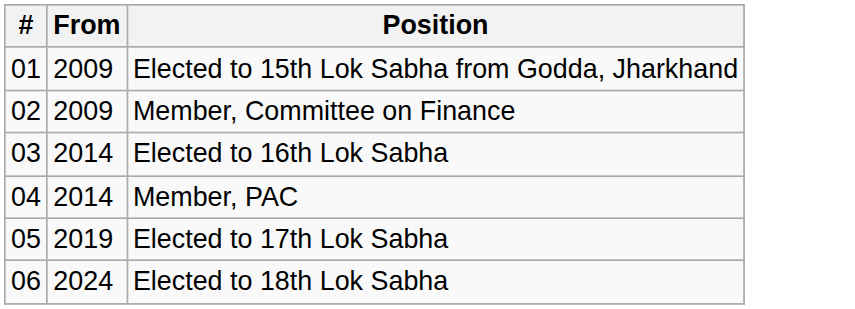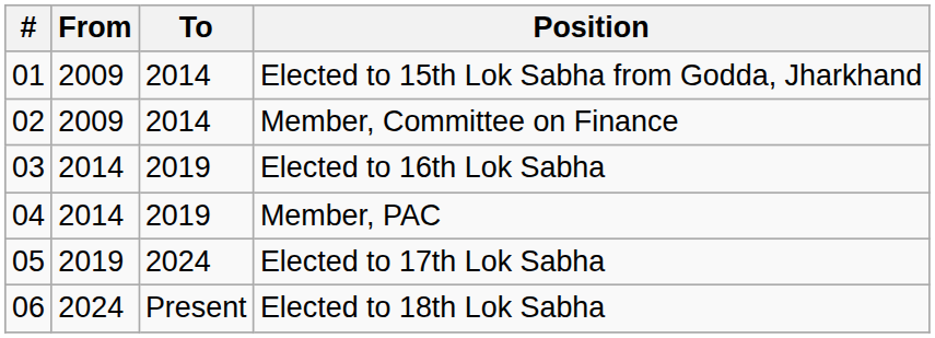 <table class="wikitable sortable">
 <tr>
 <th>#</th>
 <th>From</th>
+<th>To</th>
 <th>Position</th>
 </tr>
 <tr>
 <td>01</td>
 <td>2009</td>
+<td>2014</td>
 <td>Elected to 15th Lok Sabha from Godda, Jharkhand</td>
 </tr>
 <tr>
 <td>02</td>
 <td>2009</td>
+<td>2014</td>
 <td>Member, Committee on Finance</td>
 </tr>
 <tr>
 <td>03</td>
 <td>2014</td>
+<td>2019</td>
 <td>Elected to 16th Lok Sabha</td>
 </tr>
 <tr>
 <td>04</td>
 <td>2014</td>
+<td>2019</td>
 <td>Member, PAC</td>
 </tr>
 <tr>
 <td>05</td>
 <td>2019</td>
+<td>2024</td>
 <td>Elected to 17th Lok Sabha</td>
 </tr>
 <tr>
 <td>06</td>
 <td>2024</td>
+<td>Present</td>
 <td>Elected to 18th Lok Sabha</td>
 </tr>
 </table>
